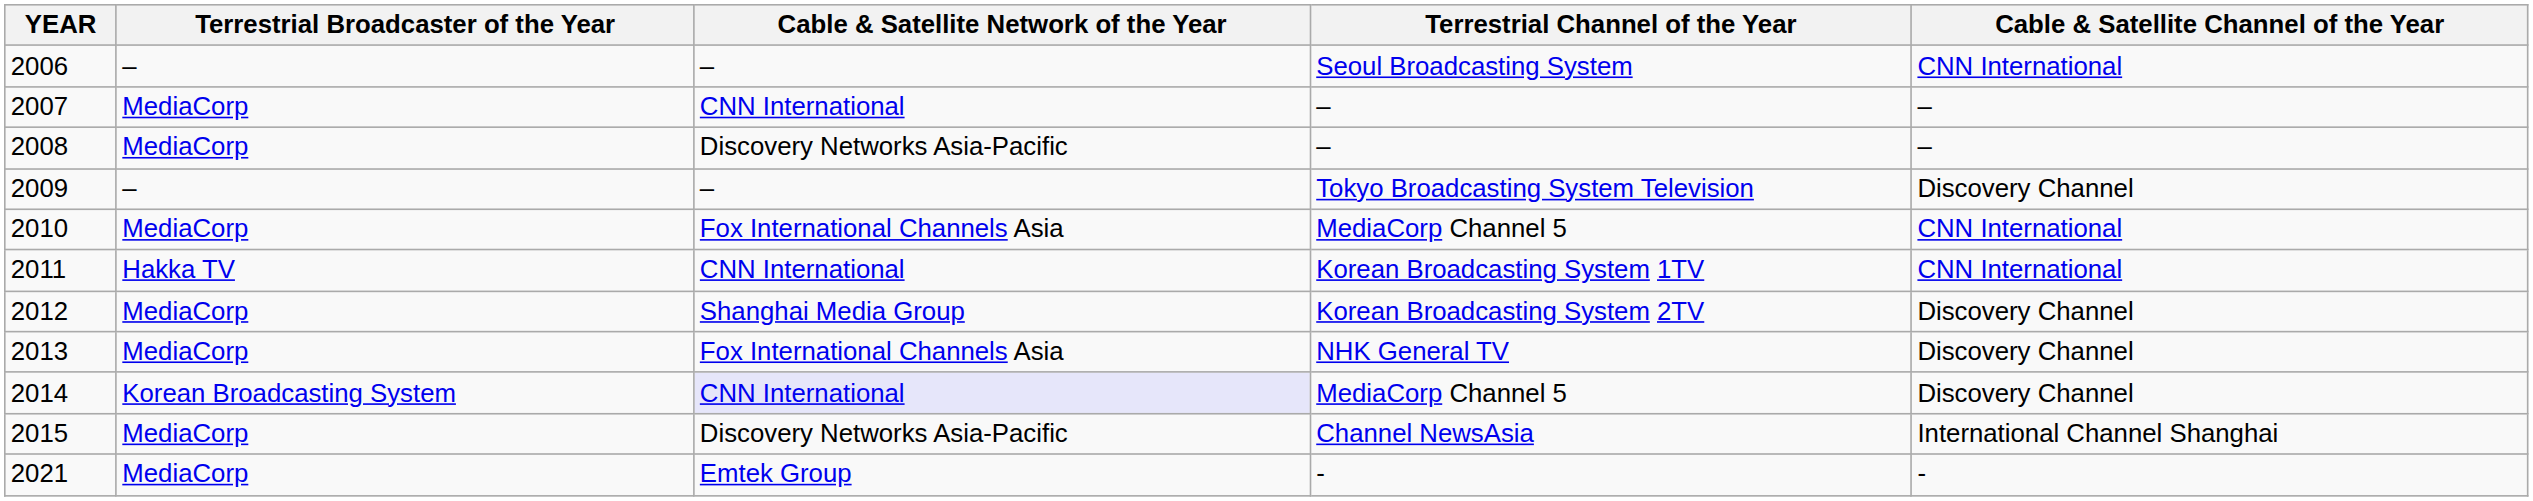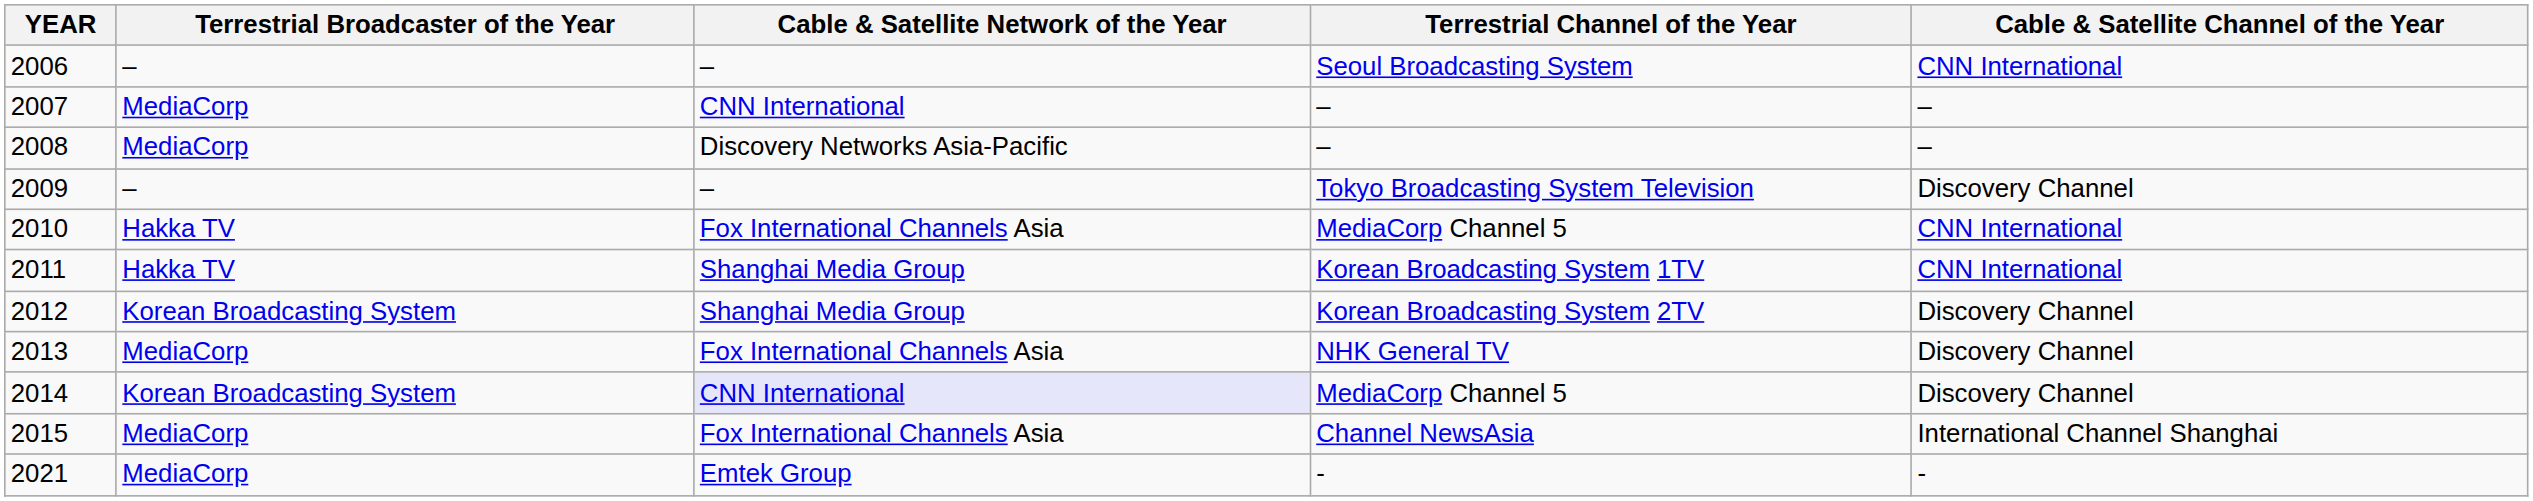 <table class="wikitable" style="width:99%;">
 <tr>
 <th>YEAR</th>
 <th>Terrestrial Broadcaster of the Year</th>
 <th>Cable & Satellite Network of the Year</th>
 <th>Terrestrial Channel of the Year</th>
 <th>Cable & Satellite Channel of the Year</th>
 </tr>
 <tr>
 <td>2006</td>
 <td>–</td>
 <td>–</td>
 <td> <a href='#'>Seoul Broadcasting System</a></td>
 <td> <a href='#'>CNN International</a></td>
 </tr>
 <tr>
 <td>2007</td>
 <td> <a href='#'>MediaCorp</a></td>
 <td> <a href='#'>CNN International</a></td>
 <td>–</td>
 <td>–</td>
 </tr>
 <tr>
 <td>2008</td>
 <td> <a href='#'>MediaCorp</a></td>
 <td> Discovery Networks Asia-Pacific</td>
 <td>–</td>
 <td>–</td>
 </tr>
 <tr>
 <td>2009</td>
 <td>–</td>
 <td>–</td>
 <td> <a href='#'>Tokyo Broadcasting System Television</a></td>
 <td> Discovery Channel</td>
 </tr>
 <tr>
 <td>2010</td>
-<td> <a href='#'>MediaCorp</a></td>
+<td> <a href='#'>Hakka TV</a></td>
 <td> <a href='#'>Fox International Channels</a> Asia</td>
 <td> <a href='#'>MediaCorp</a> Channel 5</td>
 <td> <a href='#'>CNN International</a></td>
 </tr>
 <tr>
 <td>2011</td>
 <td> <a href='#'>Hakka TV</a></td>
-<td> <a href='#'>CNN International</a></td>
+<td> <a href='#'>Shanghai Media Group</a></td>
 <td> <a href='#'>Korean Broadcasting System</a> <a href='#'>1TV</a></td>
 <td> <a href='#'>CNN International</a></td>
 </tr>
 <tr>
 <td>2012</td>
-<td> <a href='#'>MediaCorp</a></td>
+<td> <a href='#'>Korean Broadcasting System</a></td>
 <td> <a href='#'>Shanghai Media Group</a></td>
 <td> <a href='#'>Korean Broadcasting System</a> <a href='#'>2TV</a></td>
 <td> Discovery Channel</td>
 </tr>
 <tr>
 <td>2013</td>
 <td> <a href='#'>MediaCorp</a></td>
 <td> <a href='#'>Fox International Channels</a> Asia</td>
 <td> <a href='#'>NHK General TV</a></td>
 <td> Discovery Channel</td>
 </tr>
 <tr>
 <td>2014</td>
 <td> <a href='#'>Korean Broadcasting System</a></td>
 <td style="background: lavender;"> <a href='#'>CNN International</a></td>
 <td> <a href='#'>MediaCorp</a> Channel 5</td>
 <td> Discovery Channel</td>
 </tr>
 <tr>
 <td>2015</td>
 <td> <a href='#'>MediaCorp</a></td>
-<td> Discovery Networks Asia-Pacific</td>
+<td> <a href='#'>Fox International Channels</a> Asia</td>
 <td> <a href='#'>Channel NewsAsia</a></td>
 <td>  International Channel Shanghai</td>
 </tr>
 <tr>
 <td>2021</td>
 <td> <a href='#'>MediaCorp</a></td>
 <td> <a href='#'>Emtek Group</a></td>
 <td>-</td>
 <td>-</td>
 </tr>
 </table>
